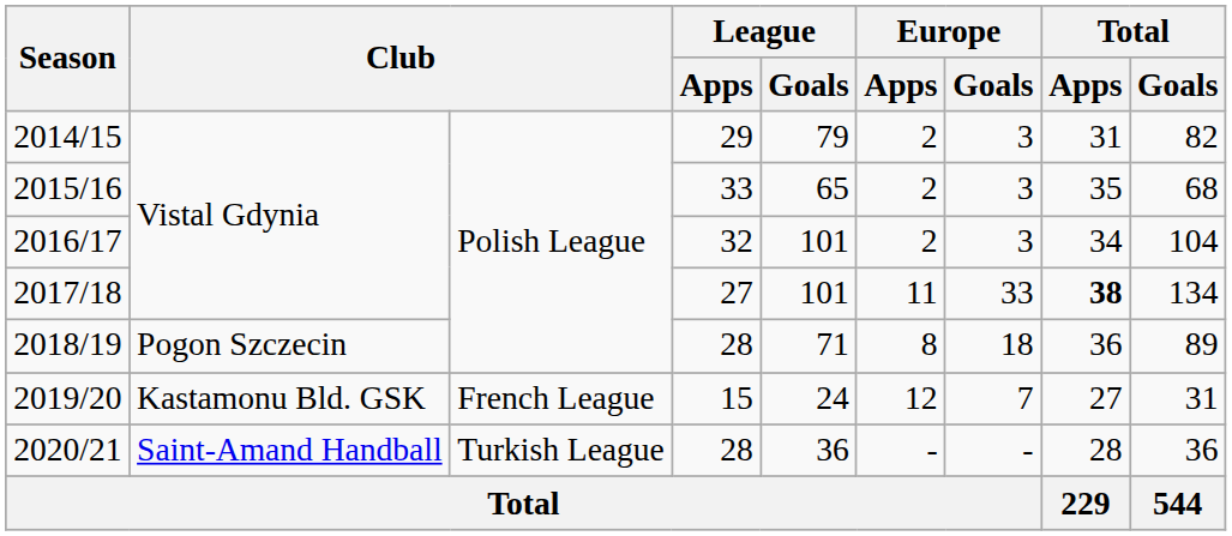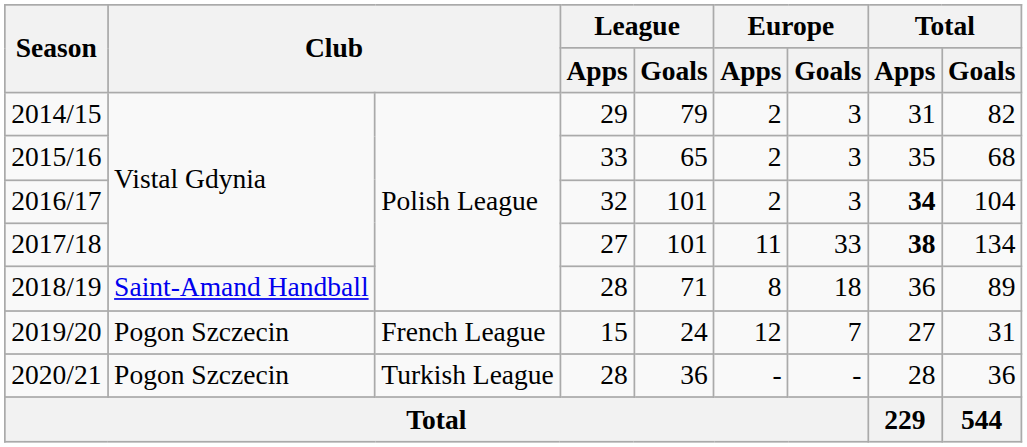 <table class="wikitable" style="text-align:right">
 <tr>
 <th rowspan="2">Season</th>
 <th colspan="2" rowspan="2">Club</th>
 <th colspan="2">League</th>
 <th colspan="2">Europe</th>
 <th colspan="2">Total</th>
 </tr>
 <tr>
 <th>Apps</th>
 <th>Goals</th>
 <th>Apps</th>
 <th>Goals</th>
 <th>Apps</th>
 <th>Goals</th>
 </tr>
 <tr>
 <td>2014/15</td>
 <td rowspan="4" align="left">Vistal Gdynia</td>
 <td rowspan="5" align="left">Polish League</td>
 <td>29</td>
 <td>79</td>
 <td>2</td>
 <td>3</td>
 <td>31</td>
 <td>82</td>
 </tr>
 <tr>
 <td>2015/16</td>
 <td>33</td>
 <td>65</td>
 <td>2</td>
 <td>3</td>
 <td>35</td>
 <td>68</td>
 </tr>
 <tr>
 <td>2016/17</td>
 <td>32</td>
 <td>101</td>
 <td>2</td>
 <td>3</td>
-<td>34</td>
+<td><strong>34</strong></td>
 <td>104</td>
 </tr>
 <tr>
 <td>2017/18</td>
 <td>27</td>
 <td>101</td>
 <td>11</td>
 <td>33</td>
 <td><strong>38</strong></td>
 <td>134</td>
 </tr>
 <tr>
 <td>2018/19</td>
-<td align="left">Pogon Szczecin</td>
+<td align="left"><a href='#'>Saint-Amand Handball</a></td>
 <td>28</td>
 <td>71</td>
 <td>8</td>
 <td>18</td>
 <td>36</td>
 <td>89</td>
 </tr>
 <tr>
 <td>2019/20</td>
-<td align="left">Kastamonu Bld. GSK</td>
+<td align="left">Pogon Szczecin</td>
 <td align="left">French League</td>
 <td>15</td>
 <td>24</td>
 <td>12</td>
 <td>7</td>
 <td>27</td>
 <td>31</td>
 </tr>
 <tr>
 <td>2020/21</td>
-<td align="left"><a href='#'>Saint-Amand Handball</a></td>
+<td align="left">Pogon Szczecin</td>
 <td align="left">Turkish League</td>
 <td>28</td>
 <td>36</td>
 <td>-</td>
 <td>-</td>
 <td>28</td>
 <td>36</td>
 </tr>
 <tr>
 <th colspan="7">Total</th>
 <th>229</th>
 <th>544</th>
 </tr>
 </table>
